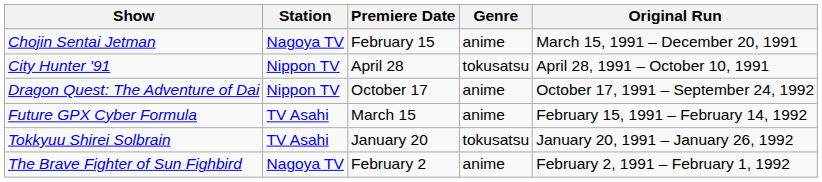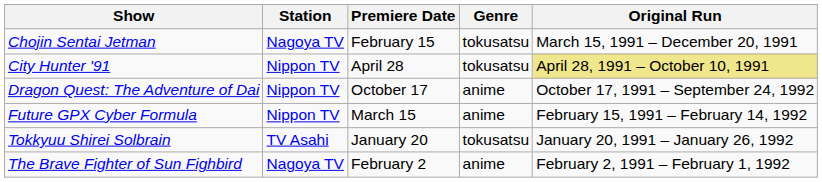 <table class="wikitable sortable">
 <tr>
 <th>Show</th>
 <th>Station</th>
 <th>Premiere Date</th>
 <th>Genre</th>
 <th>Original Run</th>
 </tr>
 <tr>
 <td><em><a href='#'>Chojin Sentai Jetman</a></em></td>
 <td><a href='#'>Nagoya TV</a></td>
 <td>February 15</td>
-<td>anime</td>
+<td>tokusatsu</td>
 <td>March 15, 1991 – December 20, 1991</td>
 </tr>
 <tr>
 <td><em><a href='#'>City Hunter '91</a></em></td>
 <td><a href='#'>Nippon TV</a></td>
 <td>April 28</td>
 <td>tokusatsu</td>
-<td>April 28, 1991 – October 10, 1991</td>
+<td style="background: khaki;">April 28, 1991 – October 10, 1991</td>
 </tr>
 <tr>
 <td><em><a href='#'>Dragon Quest: The Adventure of Dai</a></em></td>
 <td><a href='#'>Nippon TV</a></td>
 <td>October 17</td>
 <td>anime</td>
 <td>October 17, 1991 – September 24, 1992</td>
 </tr>
 <tr>
 <td><em><a href='#'>Future GPX Cyber Formula</a></em></td>
-<td><a href='#'>TV Asahi</a></td>
+<td><a href='#'>Nippon TV</a></td>
 <td>March 15</td>
 <td>anime</td>
 <td>February 15, 1991 – February 14, 1992</td>
 </tr>
 <tr>
 <td><em><a href='#'>Tokkyuu Shirei Solbrain</a></em></td>
 <td><a href='#'>TV Asahi</a></td>
 <td>January 20</td>
 <td>tokusatsu</td>
 <td>January 20, 1991 – January 26, 1992</td>
 </tr>
 <tr>
 <td><em><a href='#'>The Brave Fighter of Sun Fighbird</a></em></td>
 <td><a href='#'>Nagoya TV</a></td>
 <td>February 2</td>
 <td>anime</td>
 <td>February 2, 1991 – February 1, 1992</td>
 </tr>
 </table>
